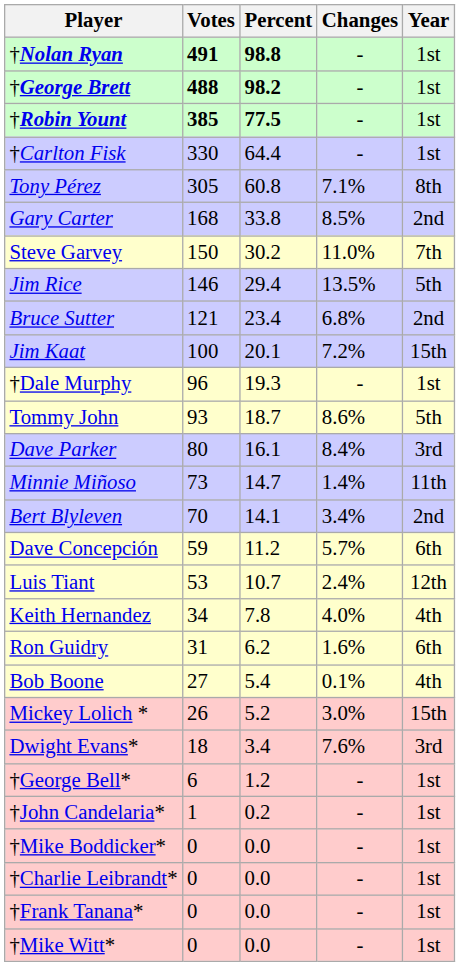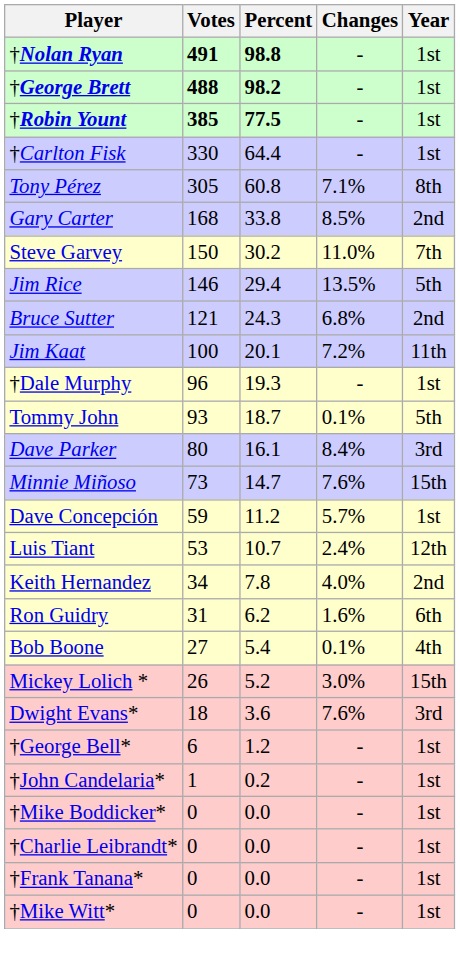 <table class="wikitable sortable">
 <tr>
 <th>Player</th>
 <th>Votes</th>
 <th>Percent</th>
 <th>Changes</th>
 <th>Year</th>
 </tr>
 <tr bgcolor="#ccffcc">
 <td>†<strong><em><a href='#'>Nolan Ryan</a></em></strong></td>
 <td><strong>491</strong></td>
 <td><strong>98.8</strong></td>
 <td align=center>-</td>
 <td align="center">1st</td>
 </tr>
 <tr bgcolor="#ccffcc">
 <td>†<strong><em><a href='#'>George Brett</a></em></strong></td>
 <td><strong>488</strong></td>
 <td><strong>98.2</strong></td>
 <td align=center>-</td>
 <td align="center">1st</td>
 </tr>
 <tr bgcolor="#ccffcc">
 <td>†<strong><em><a href='#'>Robin Yount</a></em></strong></td>
 <td><strong>385</strong></td>
 <td><strong>77.5</strong></td>
 <td align=center>-</td>
 <td align="center">1st</td>
 </tr>
 <tr bgcolor="#ccccff">
 <td>†<em><a href='#'>Carlton Fisk</a></em></td>
 <td>330</td>
 <td>64.4</td>
 <td align=center>-</td>
 <td align="center">1st</td>
 </tr>
 <tr bgcolor="#ccccff">
 <td><em><a href='#'>Tony Pérez</a></em></td>
 <td>305</td>
 <td>60.8</td>
 <td align="left"> 7.1%</td>
 <td align="center">8th</td>
 </tr>
 <tr bgcolor="#ccccff">
 <td><em><a href='#'>Gary Carter</a></em></td>
 <td>168</td>
 <td>33.8</td>
 <td align="left"> 8.5%</td>
 <td align="center">2nd</td>
 </tr>
 <tr bgcolor="#ffffcc">
 <td><a href='#'>Steve Garvey</a></td>
 <td>150</td>
 <td>30.2</td>
 <td align="left"> 11.0%</td>
 <td align="center">7th</td>
 </tr>
 <tr bgcolor="#ccccff">
 <td><em><a href='#'>Jim Rice</a></em></td>
 <td>146</td>
 <td>29.4</td>
 <td align="left"> 13.5%</td>
 <td align="center">5th</td>
 </tr>
 <tr bgcolor="#ccccff">
 <td><em><a href='#'>Bruce Sutter</a></em></td>
 <td>121</td>
-<td>23.4</td>
+<td>24.3</td>
 <td align="left"> 6.8%</td>
 <td align="center">2nd</td>
 </tr>
 <tr bgcolor="#ccccff">
 <td><em><a href='#'>Jim Kaat</a></em></td>
 <td>100</td>
 <td>20.1</td>
 <td align="left"> 7.2%</td>
-<td align="center">15th</td>
+<td align="center">11th</td>
 </tr>
 <tr bgcolor="#ffffcc">
 <td>†<a href='#'>Dale Murphy</a></td>
 <td>96</td>
 <td>19.3</td>
 <td align=center>-</td>
 <td align="center">1st</td>
 </tr>
 <tr bgcolor="#ffffcc">
 <td><a href='#'>Tommy John</a></td>
 <td>93</td>
 <td>18.7</td>
-<td align="left"> 8.6%</td>
+<td align="left"> 0.1%</td>
 <td align="center">5th</td>
 </tr>
 <tr bgcolor="#ccccff">
 <td><em><a href='#'>Dave Parker</a></em></td>
 <td>80</td>
 <td>16.1</td>
 <td align="left"> 8.4%</td>
 <td align="center">3rd</td>
 </tr>
 <tr bgcolor="#ccccff">
 <td><em><a href='#'>Minnie Miñoso</a></em></td>
 <td>73</td>
 <td>14.7</td>
-<td align="left"> 1.4%</td>
-<td align="center">11th</td>
-</tr>
-<tr bgcolor="#ccccff">
-<td><em><a href='#'>Bert Blyleven</a></em></td>
-<td>70</td>
-<td>14.1</td>
-<td align="left"> 3.4%</td>
-<td align="center">2nd</td>
+<td align="left"> 7.6%</td>
+<td align="center">15th</td>
 </tr>
 <tr bgcolor="#ffffcc">
 <td><a href='#'>Dave Concepción</a></td>
 <td>59</td>
 <td>11.2</td>
 <td align="left"> 5.7%</td>
-<td align="center">6th</td>
+<td align="center">1st</td>
 </tr>
 <tr bgcolor="#ffffcc">
 <td><a href='#'>Luis Tiant</a></td>
 <td>53</td>
 <td>10.7</td>
 <td align="left"> 2.4%</td>
 <td align="center">12th</td>
 </tr>
 <tr bgcolor="#ffffcc">
 <td><a href='#'>Keith Hernandez</a></td>
 <td>34</td>
 <td>7.8</td>
 <td align="left"> 4.0%</td>
-<td align="center">4th</td>
+<td align="center">2nd</td>
 </tr>
 <tr bgcolor="#ffffcc">
 <td><a href='#'>Ron Guidry</a></td>
 <td>31</td>
 <td>6.2</td>
 <td align="left"> 1.6%</td>
 <td align="center">6th</td>
 </tr>
 <tr bgcolor="#ffffcc">
 <td><a href='#'>Bob Boone</a></td>
 <td>27</td>
 <td>5.4</td>
 <td align="left"> 0.1%</td>
 <td align="center">4th</td>
 </tr>
 <tr bgcolor="#ffcccc">
 <td><a href='#'>Mickey Lolich</a> *</td>
 <td>26</td>
 <td>5.2</td>
 <td align="left"> 3.0%</td>
 <td align="center">15th</td>
 </tr>
 <tr bgcolor="#ffcccc">
 <td><a href='#'>Dwight Evans</a>*</td>
 <td>18</td>
-<td>3.4</td>
+<td>3.6</td>
 <td align="left"> 7.6%</td>
 <td align="center">3rd</td>
 </tr>
 <tr bgcolor="#ffcccc">
 <td>†<a href='#'>George Bell</a>*</td>
 <td>6</td>
 <td>1.2</td>
 <td align=center>-</td>
 <td align="center">1st</td>
 </tr>
 <tr bgcolor="#ffcccc">
 <td>†<a href='#'>John Candelaria</a>*</td>
 <td>1</td>
 <td>0.2</td>
 <td align=center>-</td>
 <td align="center">1st</td>
 </tr>
 <tr bgcolor="#ffcccc">
 <td>†<a href='#'>Mike Boddicker</a>*</td>
 <td>0</td>
 <td>0.0</td>
 <td align=center>-</td>
 <td align="center">1st</td>
 </tr>
 <tr bgcolor="#ffcccc">
 <td>†<a href='#'>Charlie Leibrandt</a>*</td>
 <td>0</td>
 <td>0.0</td>
 <td align=center>-</td>
 <td align="center">1st</td>
 </tr>
 <tr bgcolor="#ffcccc">
 <td>†<a href='#'>Frank Tanana</a>*</td>
 <td>0</td>
 <td>0.0</td>
 <td align=center>-</td>
 <td align="center">1st</td>
 </tr>
 <tr bgcolor="#ffcccc">
 <td>†<a href='#'>Mike Witt</a>*</td>
 <td>0</td>
 <td>0.0</td>
 <td align=center>-</td>
 <td align="center">1st</td>
 </tr>
 </table>
